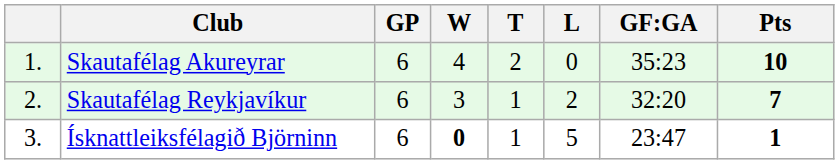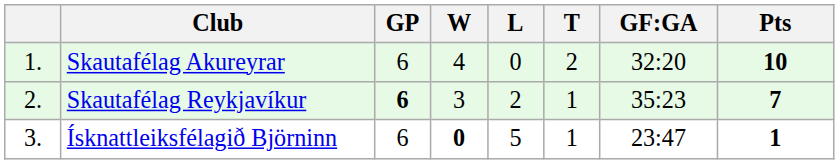 <table class="wikitable">
 <tr>
 <th width="30"></th>
 <th width="200">Club</th>
 <th width="30">GP</th>
 <th width="30">W</th>
+<th width="30">L</th>
 <th width="30">T</th>
-<th width="30">L</th>
 <th width="70">GF:GA</th>
 <th width="70">Pts</th>
 </tr>
 <tr bgcolor="#e6fae6" align="center">
 <td>1.</td>
 <td align="left"><a href='#'>Skautafélag Akureyrar</a></td>
 <td>6</td>
 <td>4</td>
+<td>0</td>
 <td>2</td>
-<td>0</td>
-<td>35:23</td>
+<td>32:20</td>
 <td><strong>10</strong></td>
 </tr>
 <tr bgcolor="#e6fae6" align="center">
 <td>2.</td>
 <td align="left"><a href='#'>Skautafélag Reykjavíkur</a></td>
-<td>6</td>
+<td><strong>6</strong></td>
 <td>3</td>
+<td>2</td>
 <td>1</td>
-<td>2</td>
-<td>32:20</td>
+<td>35:23</td>
 <td><strong>7</strong></td>
 </tr>
 <tr bgcolor="#FFFFFF" align="center">
 <td>3.</td>
 <td align="left"><a href='#'>Ísknattleiksfélagið Björninn</a></td>
 <td>6</td>
 <td><strong>0</strong></td>
+<td>5</td>
 <td>1</td>
-<td>5</td>
 <td>23:47</td>
 <td><strong>1</strong></td>
 </tr>
 </table>
